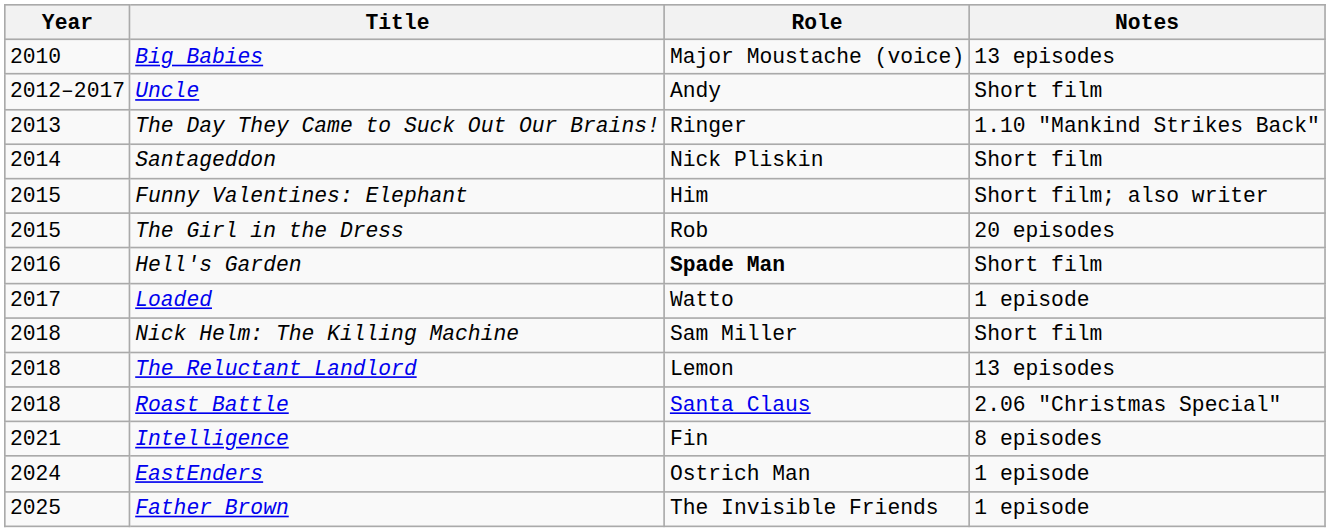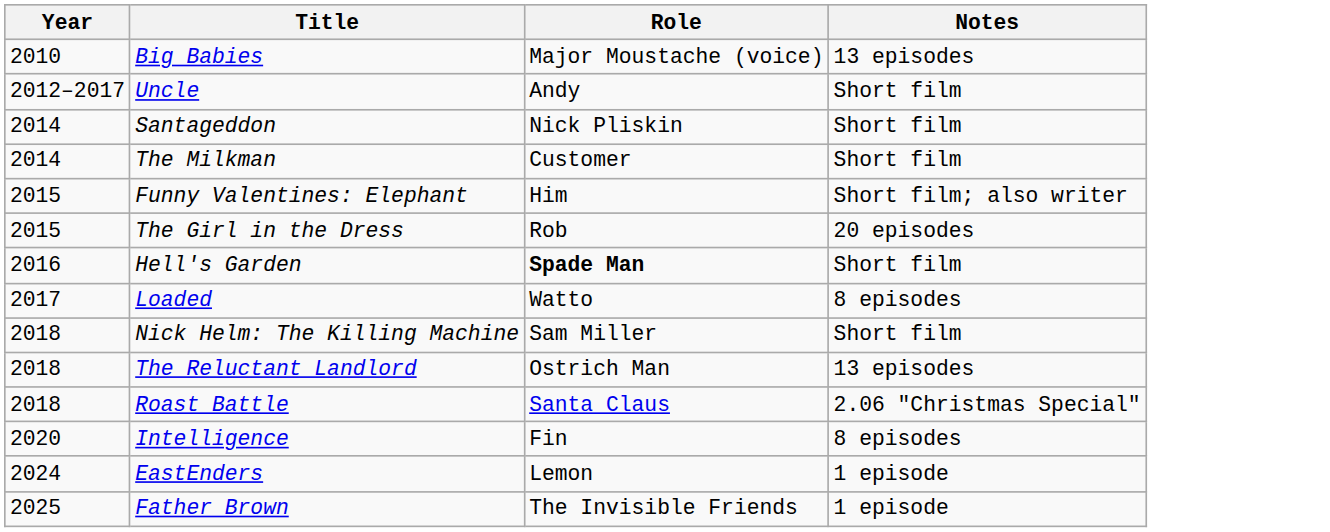 <table class="wikitable sortable">
 <tr>
 <th>Year</th>
 <th>Title</th>
 <th>Role</th>
 <th class="unsortable">Notes</th>
 </tr>
 <tr>
 <td>2010</td>
 <td><em><a href='#'>Big Babies</a></em></td>
 <td>Major Moustache (voice)</td>
 <td>13 episodes</td>
 </tr>
 <tr>
 <td>2012–2017</td>
 <td><em><a href='#'>Uncle</a></em></td>
 <td>Andy</td>
 <td>Short film</td>
 </tr>
 <tr>
-<td>2013</td>
-<td><em>The Day They Came to Suck Out Our Brains!</em></td>
-<td>Ringer</td>
-<td>1.10 "Mankind Strikes Back"</td>
+<td>2014</td>
+<td><em>Santageddon</em></td>
+<td>Nick Pliskin</td>
+<td>Short film</td>
 </tr>
 <tr>
 <td>2014</td>
-<td><em>Santageddon</em></td>
-<td>Nick Pliskin</td>
+<td><em>The Milkman</em></td>
+<td>Customer</td>
 <td>Short film</td>
 </tr>
 <tr>
 <td>2015</td>
 <td><em>Funny Valentines: Elephant</em></td>
 <td>Him</td>
 <td>Short film; also writer</td>
 </tr>
 <tr>
 <td>2015</td>
 <td><em>The Girl in the Dress</em></td>
 <td>Rob</td>
 <td>20 episodes</td>
 </tr>
 <tr>
 <td>2016</td>
 <td><em>Hell's Garden</em></td>
 <td><strong>Spade Man</strong></td>
 <td>Short film</td>
 </tr>
 <tr>
 <td>2017</td>
 <td><em><a href='#'>Loaded</a></em></td>
 <td>Watto</td>
-<td>1 episode</td>
+<td>8 episodes</td>
 </tr>
 <tr>
 <td>2018</td>
 <td><em>Nick Helm: The Killing Machine</em></td>
 <td>Sam Miller</td>
 <td>Short film</td>
 </tr>
 <tr>
 <td>2018</td>
 <td><em><a href='#'>The Reluctant Landlord</a></em></td>
-<td>Lemon</td>
+<td>Ostrich Man</td>
 <td>13 episodes</td>
 </tr>
 <tr>
 <td>2018</td>
 <td><em><a href='#'>Roast Battle</a></em></td>
 <td><a href='#'>Santa Claus</a></td>
 <td>2.06 "Christmas Special"</td>
 </tr>
 <tr>
-<td>2021</td>
+<td>2020</td>
 <td><em><a href='#'>Intelligence</a></em></td>
 <td>Fin</td>
 <td>8 episodes</td>
 </tr>
 <tr>
 <td>2024</td>
 <td><em><a href='#'>EastEnders</a></em></td>
-<td>Ostrich Man</td>
+<td>Lemon</td>
 <td>1 episode</td>
 </tr>
 <tr>
 <td>2025</td>
 <td><em><a href='#'>Father Brown</a></em></td>
 <td>The Invisible Friends</td>
 <td>1 episode</td>
 </tr>
 </table>
